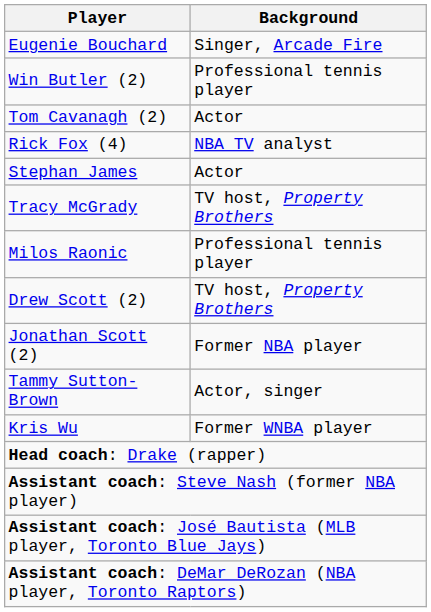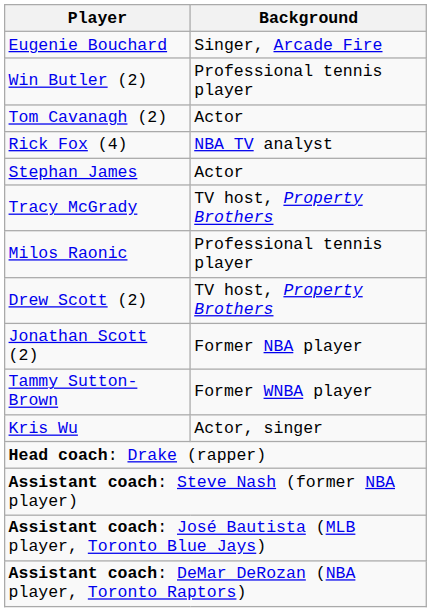 <table class="wikitable">
 <tr>
 <th width=140>Player</th>
 <th width=180>Background</th>
 </tr>
 <tr>
 <td><a href='#'>Eugenie Bouchard</a></td>
 <td>Singer, <a href='#'>Arcade Fire</a></td>
 </tr>
 <tr>
 <td><a href='#'>Win Butler</a> (2)</td>
 <td>Professional tennis player</td>
 </tr>
 <tr>
 <td><a href='#'>Tom Cavanagh</a> (2)</td>
 <td>Actor</td>
 </tr>
 <tr>
 <td><a href='#'>Rick Fox</a> (4)</td>
 <td><a href='#'>NBA TV</a> analyst</td>
 </tr>
 <tr>
 <td><a href='#'>Stephan James</a></td>
 <td>Actor</td>
 </tr>
 <tr>
 <td><a href='#'>Tracy McGrady</a></td>
 <td>TV host, <em><a href='#'>Property Brothers</a></em></td>
 </tr>
 <tr>
 <td><a href='#'>Milos Raonic</a></td>
 <td>Professional tennis player</td>
 </tr>
 <tr>
 <td><a href='#'>Drew Scott</a> (2)</td>
 <td>TV host, <em><a href='#'>Property Brothers</a></em></td>
 </tr>
 <tr>
 <td><a href='#'>Jonathan Scott</a> (2)</td>
 <td>Former <a href='#'>NBA</a> player</td>
 </tr>
 <tr>
 <td><a href='#'>Tammy Sutton-Brown</a></td>
-<td>Actor, singer</td>
+<td>Former <a href='#'>WNBA</a> player</td>
 </tr>
 <tr>
 <td><a href='#'>Kris Wu</a></td>
-<td>Former <a href='#'>WNBA</a> player</td>
+<td>Actor, singer</td>
 </tr>
 <tr>
 <td colspan="3"><strong>Head coach</strong>: <a href='#'>Drake</a> (rapper)</td>
 </tr>
 <tr>
 <td colspan="3"><strong>Assistant coach</strong>: <a href='#'>Steve Nash</a> (former <a href='#'>NBA</a> player)</td>
 </tr>
 <tr>
 <td colspan="3"><strong>Assistant coach</strong>: <a href='#'>José Bautista</a> (<a href='#'>MLB</a> player, <a href='#'>Toronto Blue Jays</a>)</td>
 </tr>
 <tr>
 <td colspan="3"><strong>Assistant coach</strong>: <a href='#'>DeMar DeRozan</a> (<a href='#'>NBA</a> player, <a href='#'>Toronto Raptors</a>)</td>
 </tr>
 </table>
